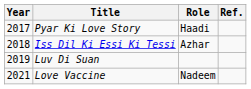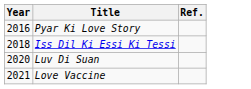 <table class="wikitable sortable">
 <tr>
 <th>Year</th>
 <th>Title</th>
-<th>Role</th>
 <th class="unsortable">Ref.</th>
 </tr>
 <tr>
-<td>2017</td>
+<td>2016</td>
 <td><em>Pyar Ki Love Story</em></td>
-<td>Haadi</td>
 <td></td>
 </tr>
 <tr>
 <td>2018</td>
 <td><em><a href='#'>Iss Dil Ki Essi Ki Tessi</a></em></td>
-<td>Azhar</td>
 <td></td>
 </tr>
 <tr>
-<td>2019</td>
+<td>2020</td>
 <td><em>Luv Di Suan</em></td>
-<td></td>
 <td></td>
 </tr>
 <tr>
 <td>2021</td>
 <td><em>Love Vaccine</em></td>
-<td>Nadeem</td>
 <td></td>
 </tr>
 </table>
